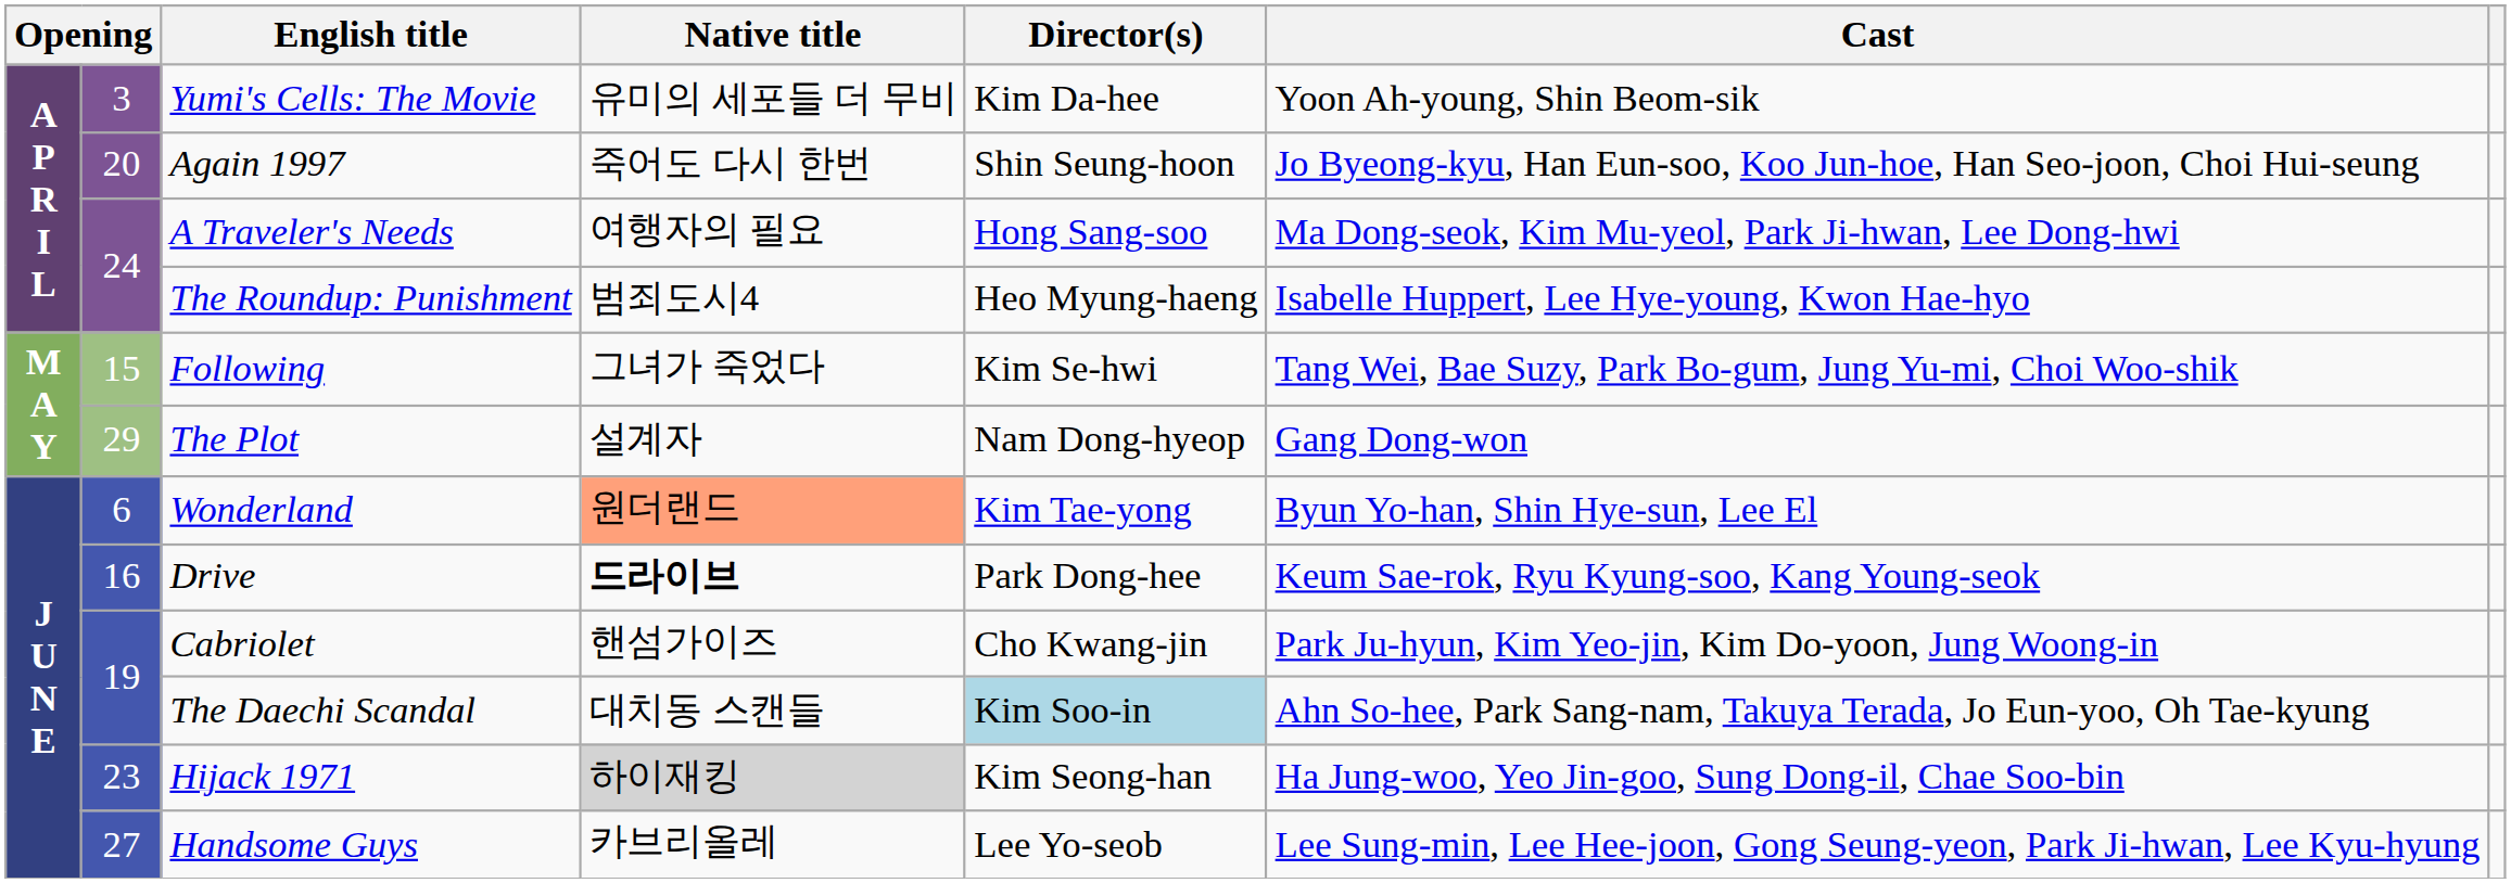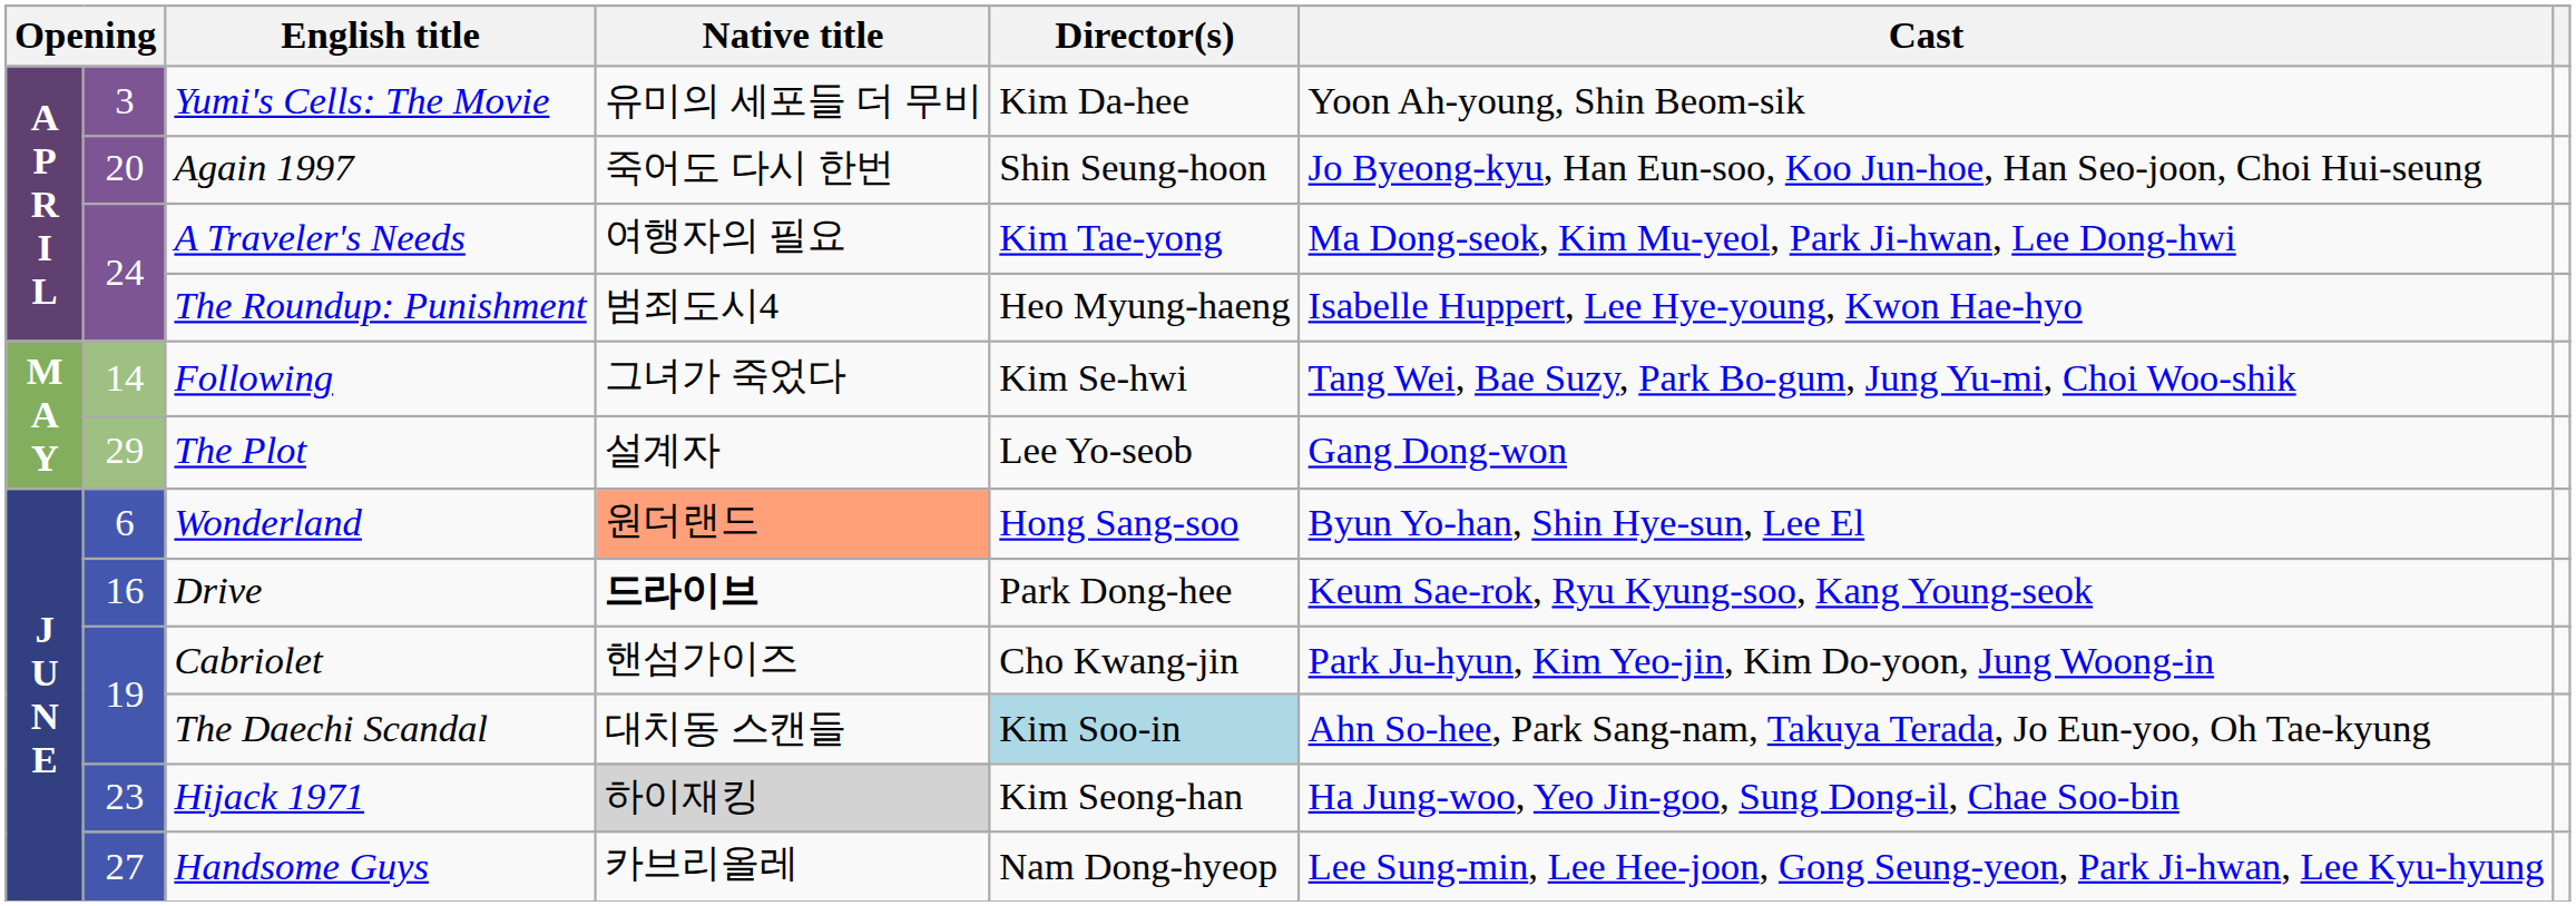 <table class="wikitable sortable">
 <tr>
 <th colspan="2">Opening</th>
 <th>English title</th>
 <th>Native title</th>
 <th>Director(s)</th>
 <th>Cast</th>
 <th class="unsortable"></th>
 </tr>
 <tr>
 <th rowspan="4" style="text-align:center; background:#604071; color:white;">A<br>P<br>R<br>I<br>L</th>
 <td style="text-align:center; background:#7D5494; color:white;">3</td>
 <td><em><a href='#'>Yumi's Cells: The Movie</a></em></td>
 <td>유미의 세포들 더 무비</td>
 <td>Kim Da-hee</td>
 <td>Yoon Ah-young, Shin Beom-sik</td>
 <td style="text-align:center"></td>
 </tr>
 <tr>
 <td style="text-align:center; background:#7D5494; color:white;">20</td>
 <td><em>Again 1997</em></td>
 <td>죽어도 다시 한번</td>
 <td>Shin Seung-hoon</td>
 <td><a href='#'>Jo Byeong-kyu</a>, Han Eun-soo, <a href='#'>Koo Jun-hoe</a>, Han Seo-joon, Choi Hui-seung</td>
 <td style="text-align:center"></td>
 </tr>
 <tr>
 <td rowspan="2" style="text-align:center; background:#7D5494; color:white;">24</td>
 <td><em><a href='#'>A Traveler's Needs</a></em> </td>
 <td>여행자의 필요</td>
-<td><a href='#'>Hong Sang-soo</a></td>
+<td><a href='#'>Kim Tae-yong</a></td>
 <td><a href='#'>Ma Dong-seok</a>, <a href='#'>Kim Mu-yeol</a>, <a href='#'>Park Ji-hwan</a>, <a href='#'>Lee Dong-hwi</a></td>
 <td style="text-align:center"></td>
 </tr>
 <tr>
 <td><em><a href='#'>The Roundup: Punishment</a></em> </td>
 <td>범죄도시4</td>
 <td>Heo Myung-haeng</td>
 <td><a href='#'>Isabelle Huppert</a>, <a href='#'>Lee Hye-young</a>, <a href='#'>Kwon Hae-hyo</a></td>
 <td style="text-align:center"></td>
 </tr>
 <tr>
 <th rowspan="2" style="text-align:center; background:#82AE5E; color:white;">M<br>A<br>Y</th>
-<td style="text-align:center; background:#9EC083; color:white;">15</td>
+<td style="text-align:center; background:#9EC083; color:white;">14</td>
 <td><em><a href='#'>Following</a></em></td>
 <td>그녀가 죽었다</td>
 <td>Kim Se-hwi</td>
 <td><a href='#'>Tang Wei</a>, <a href='#'>Bae Suzy</a>, <a href='#'>Park Bo-gum</a>, <a href='#'>Jung Yu-mi</a>, <a href='#'>Choi Woo-shik</a></td>
 <td style="text-align:center"></td>
 </tr>
 <tr>
 <td style="text-align:center; background:#9EC083; color:white;">29</td>
 <td><em><a href='#'>The Plot</a></em></td>
 <td>설계자</td>
-<td>Nam Dong-hyeop</td>
+<td>Lee Yo-seob</td>
 <td><a href='#'>Gang Dong-won</a></td>
 <td style="text-align:center"></td>
 </tr>
 <tr>
 <th rowspan="6" style="text-align:center; background:#324081; color:white;">J<br>U<br>N<br>E</th>
 <td style="text-align:center; background:#4457AE; color:white;">6</td>
 <td><em><a href='#'>Wonderland</a></em></td>
 <td style="background: lightsalmon;">원더랜드</td>
-<td><a href='#'>Kim Tae-yong</a></td>
+<td><a href='#'>Hong Sang-soo</a></td>
 <td><a href='#'>Byun Yo-han</a>, <a href='#'>Shin Hye-sun</a>, <a href='#'>Lee El</a></td>
 <td style="text-align:center"></td>
 </tr>
 <tr>
 <td style="text-align:center; background:#4457AE; color:white;">16</td>
 <td><em>Drive</em></td>
 <td><strong>드라이브</strong></td>
 <td>Park Dong-hee</td>
 <td><a href='#'>Keum Sae-rok</a>, <a href='#'>Ryu Kyung-soo</a>, <a href='#'>Kang Young-seok</a></td>
 <td style="text-align:center"></td>
 </tr>
 <tr>
 <td rowspan="2" style="text-align:center; background:#4457AE; color:white;">19</td>
 <td><em>Cabriolet</em></td>
 <td>핸섬가이즈</td>
 <td>Cho Kwang-jin</td>
 <td><a href='#'>Park Ju-hyun</a>, <a href='#'>Kim Yeo-jin</a>, Kim Do-yoon, <a href='#'>Jung Woong-in</a></td>
 <td style="text-align:center"></td>
 </tr>
 <tr>
 <td><em>The Daechi Scandal</em></td>
 <td>대치동 스캔들</td>
 <td style="background: lightblue;">Kim Soo-in</td>
 <td><a href='#'>Ahn So-hee</a>, Park Sang-nam, <a href='#'>Takuya Terada</a>, Jo Eun-yoo, Oh Tae-kyung</td>
 <td style="text-align:center"></td>
 </tr>
 <tr>
 <td style="text-align:center; background:#4457AE; color:white;">23</td>
 <td><em><a href='#'>Hijack 1971</a></em></td>
 <td style="background: lightgrey;">하이재킹</td>
 <td>Kim Seong-han</td>
 <td><a href='#'>Ha Jung-woo</a>, <a href='#'>Yeo Jin-goo</a>, <a href='#'>Sung Dong-il</a>, <a href='#'>Chae Soo-bin</a></td>
 <td style="text-align:center"></td>
 </tr>
 <tr>
 <td style="text-align:center; background:#4457AE; color:white;">27</td>
 <td><em><a href='#'>Handsome Guys</a></em></td>
 <td>카브리올레</td>
-<td>Lee Yo-seob</td>
+<td>Nam Dong-hyeop</td>
 <td><a href='#'>Lee Sung-min</a>, <a href='#'>Lee Hee-joon</a>, <a href='#'>Gong Seung-yeon</a>, <a href='#'>Park Ji-hwan</a>, <a href='#'>Lee Kyu-hyung</a></td>
 <td style="text-align:center"></td>
 </tr>
 </table>
